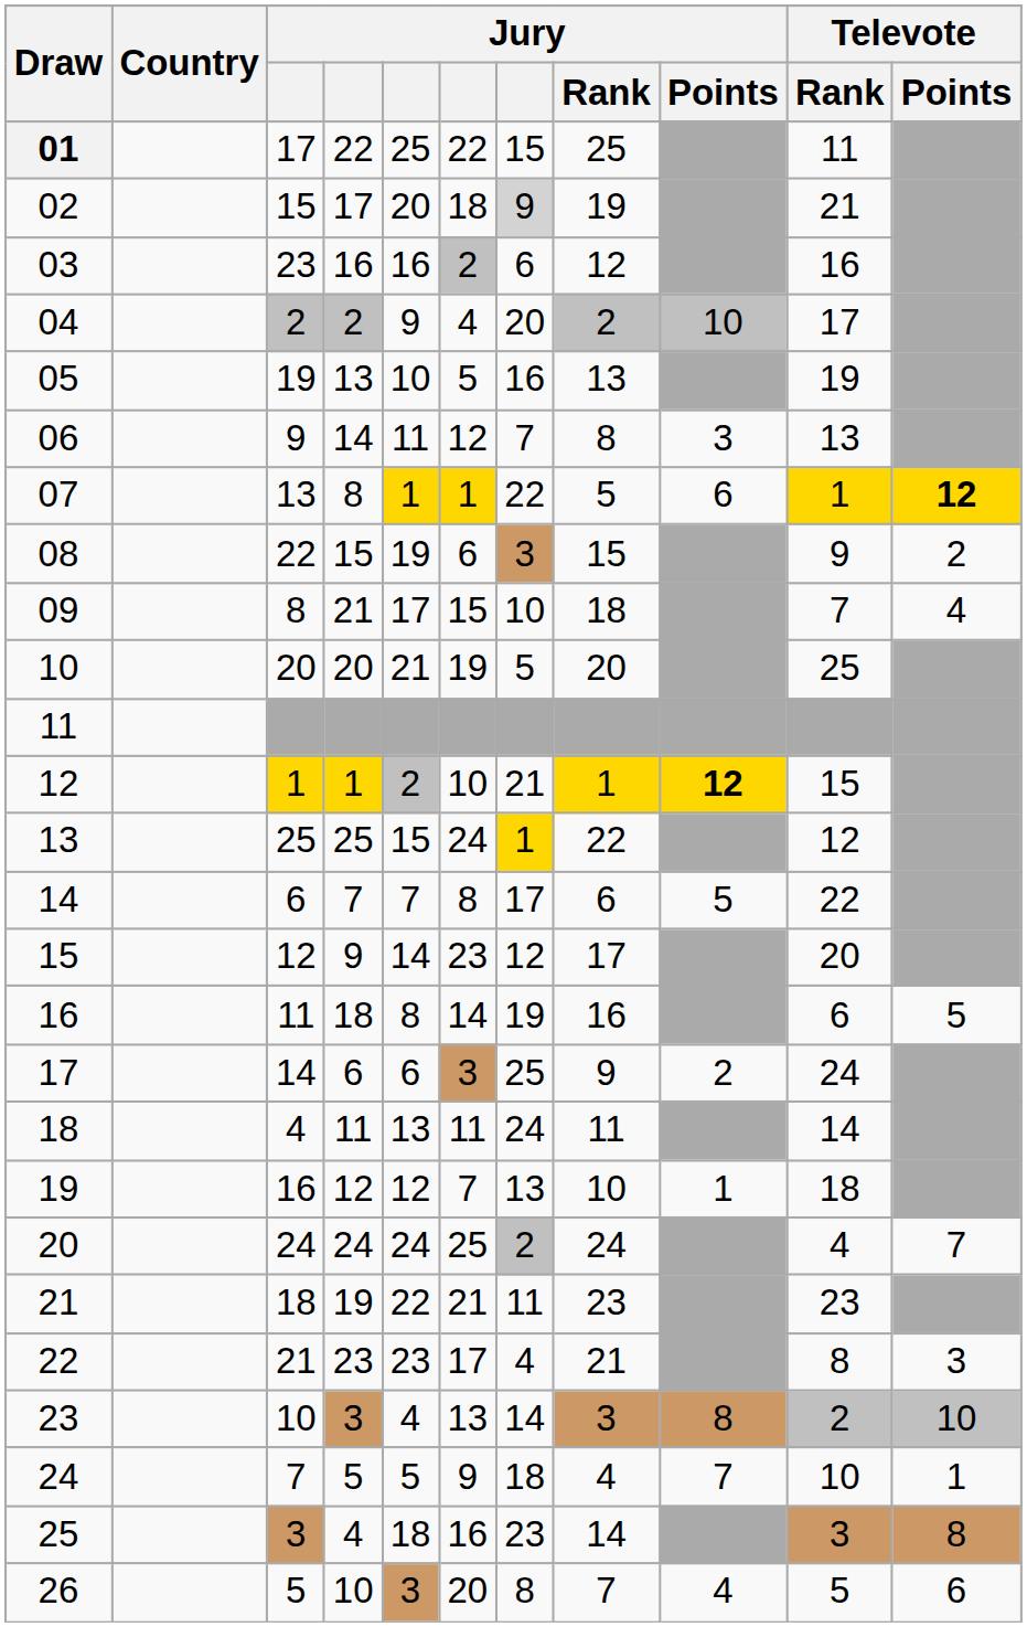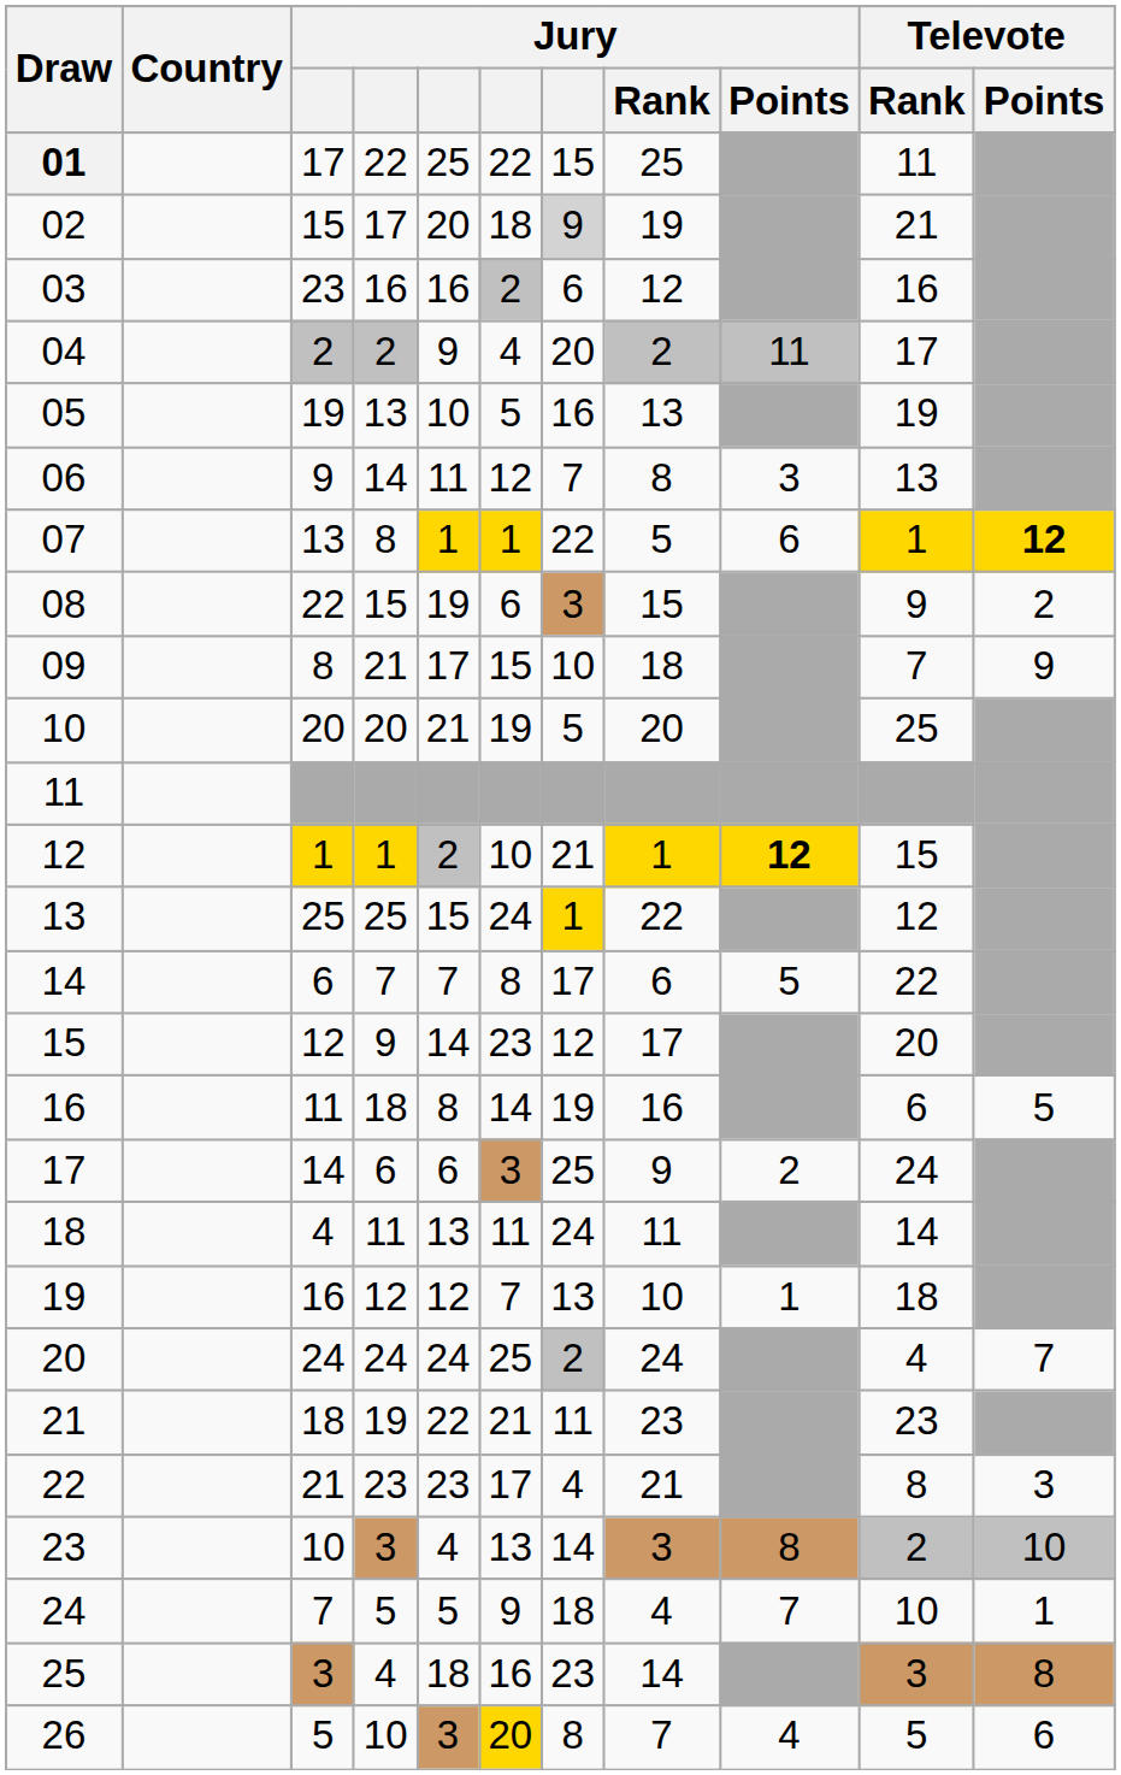 <table class="sortable wikitable collapsible plainrowheaders" style="text-align:center;">
 <tr>
 </tr>
 <tr>
 <th scope="col" rowspan="2">Draw</th>
 <th scope="col" rowspan="2">Country</th>
 <th scope="col" colspan="7">Jury</th>
 <th scope="col" colspan="2">Televote</th>
 </tr>
 <tr>
 <th scope="col"><small></small></th>
 <th scope="col"><small></small></th>
 <th scope="col"><small></small></th>
 <th scope="col"><small></small></th>
 <th scope="col"><small></small></th>
 <th scope="col">Rank</th>
 <th scope="col">Points</th>
 <th scope="col">Rank</th>
 <th scope="col">Points</th>
 </tr>
 <tr>
 <th scope="row" style="text-align:center;">01</th>
 <td style="text-align:left;"></td>
 <td>17</td>
 <td>22</td>
 <td>25</td>
 <td>22</td>
 <td>15</td>
 <td>25</td>
 <td style="background:#AAAAAA;"></td>
 <td>11</td>
 <td style="background:#AAAAAA;"></td>
 </tr>
 <tr>
 <td>02</td>
 <td align="left"></td>
 <td>15</td>
 <td>17</td>
 <td>20</td>
 <td>18</td>
 <td style="background: lightgrey;">9</td>
 <td>19</td>
 <td style="background:#AAAAAA;"></td>
 <td>21</td>
 <td style="background:#AAAAAA;"></td>
 </tr>
 <tr>
 <td>03</td>
 <td align="left"></td>
 <td>23</td>
 <td>16</td>
 <td>16</td>
 <td style="background:silver;">2</td>
 <td>6</td>
 <td>12</td>
 <td style="background:#AAAAAA;"></td>
 <td>16</td>
 <td style="background:#AAAAAA;"></td>
 </tr>
 <tr>
 <td>04</td>
 <td align="left"></td>
 <td style="background:silver;">2</td>
 <td style="background:silver;">2</td>
 <td>9</td>
 <td>4</td>
 <td>20</td>
 <td style="background:silver;">2</td>
-<td style="background:silver;">10</td>
+<td style="background:silver;">11</td>
 <td>17</td>
 <td style="background:#AAAAAA;"></td>
 </tr>
 <tr>
 <td>05</td>
 <td align="left"></td>
 <td>19</td>
 <td>13</td>
 <td>10</td>
 <td>5</td>
 <td>16</td>
 <td>13</td>
 <td style="background:#AAAAAA;"></td>
 <td>19</td>
 <td style="background:#AAAAAA;"></td>
 </tr>
 <tr>
 <td>06</td>
 <td align="left"></td>
 <td>9</td>
 <td>14</td>
 <td>11</td>
 <td>12</td>
 <td>7</td>
 <td>8</td>
 <td>3</td>
 <td>13</td>
 <td style="background:#AAAAAA;"></td>
 </tr>
 <tr>
 <td>07</td>
 <td align="left"></td>
 <td>13</td>
 <td>8</td>
 <td style="background:gold;">1</td>
 <td style="background:gold;">1</td>
 <td>22</td>
 <td>5</td>
 <td>6</td>
 <td style="background:gold;">1</td>
 <td style="background:gold;"><strong>12</strong></td>
 </tr>
 <tr>
 <td>08</td>
 <td align="left"></td>
 <td>22</td>
 <td>15</td>
 <td>19</td>
 <td>6</td>
 <td style="background:#CC9966;">3</td>
 <td>15</td>
 <td style="background:#AAAAAA;"></td>
 <td>9</td>
 <td>2</td>
 </tr>
 <tr>
 <td>09</td>
 <td align="left"></td>
 <td>8</td>
 <td>21</td>
 <td>17</td>
 <td>15</td>
 <td>10</td>
 <td>18</td>
 <td style="background:#AAAAAA;"></td>
 <td>7</td>
-<td>4</td>
+<td>9</td>
 </tr>
 <tr>
 <td>10</td>
 <td align="left"></td>
 <td>20</td>
 <td>20</td>
 <td>21</td>
 <td>19</td>
 <td>5</td>
 <td>20</td>
 <td style="background:#AAAAAA;"></td>
 <td>25</td>
 <td style="background:#AAAAAA;"></td>
 </tr>
 <tr class="sortbottom">
 <td>11</td>
 <td align="left"></td>
 <td style="background:#AAAAAA;"></td>
 <td style="background:#AAAAAA;"></td>
 <td style="background:#AAAAAA;"></td>
 <td style="background:#AAAAAA;"></td>
 <td style="background:#AAAAAA;"></td>
 <td style="background:#AAAAAA;"></td>
 <td style="background:#AAAAAA;"></td>
 <td style="background:#AAAAAA;"></td>
 <td style="background:#AAAAAA;"></td>
 </tr>
 <tr>
 <td>12</td>
 <td align="left"></td>
 <td style="background:gold;">1</td>
 <td style="background:gold;">1</td>
 <td style="background:silver;">2</td>
 <td>10</td>
 <td>21</td>
 <td style="background:gold;">1</td>
 <td style="background:gold;"><strong>12</strong></td>
 <td>15</td>
 <td style="background:#AAAAAA;"></td>
 </tr>
 <tr>
 <td>13</td>
 <td align="left"></td>
 <td>25</td>
 <td>25</td>
 <td>15</td>
 <td>24</td>
 <td style="background:gold;">1</td>
 <td>22</td>
 <td style="background:#AAAAAA;"></td>
 <td>12</td>
 <td style="background:#AAAAAA;"></td>
 </tr>
 <tr>
 <td>14</td>
 <td align="left"></td>
 <td>6</td>
 <td>7</td>
 <td>7</td>
 <td>8</td>
 <td>17</td>
 <td>6</td>
 <td>5</td>
 <td>22</td>
 <td style="background:#AAAAAA;"></td>
 </tr>
 <tr>
 <td>15</td>
 <td align="left"></td>
 <td>12</td>
 <td>9</td>
 <td>14</td>
 <td>23</td>
 <td>12</td>
 <td>17</td>
 <td style="background:#AAAAAA;"></td>
 <td>20</td>
 <td style="background:#AAAAAA;"></td>
 </tr>
 <tr>
 <td>16</td>
 <td align="left"></td>
 <td>11</td>
 <td>18</td>
 <td>8</td>
 <td>14</td>
 <td>19</td>
 <td>16</td>
 <td style="background:#AAAAAA;"></td>
 <td>6</td>
 <td>5</td>
 </tr>
 <tr>
 <td>17</td>
 <td align="left"></td>
 <td>14</td>
 <td>6</td>
 <td>6</td>
 <td style="background:#CC9966;">3</td>
 <td>25</td>
 <td>9</td>
 <td>2</td>
 <td>24</td>
 <td style="background:#AAAAAA;"></td>
 </tr>
 <tr>
 <td>18</td>
 <td align="left"></td>
 <td>4</td>
 <td>11</td>
 <td>13</td>
 <td>11</td>
 <td>24</td>
 <td>11</td>
 <td style="background:#AAAAAA;"></td>
 <td>14</td>
 <td style="background:#AAAAAA;"></td>
 </tr>
 <tr>
 <td>19</td>
 <td align="left"></td>
 <td>16</td>
 <td>12</td>
 <td>12</td>
 <td>7</td>
 <td>13</td>
 <td>10</td>
 <td>1</td>
 <td>18</td>
 <td style="background:#AAAAAA;"></td>
 </tr>
 <tr>
 <td>20</td>
 <td align="left"></td>
 <td>24</td>
 <td>24</td>
 <td>24</td>
 <td>25</td>
 <td style="background:silver;">2</td>
 <td>24</td>
 <td style="background:#AAAAAA;"></td>
 <td>4</td>
 <td>7</td>
 </tr>
 <tr>
 <td>21</td>
 <td align="left"></td>
 <td>18</td>
 <td>19</td>
 <td>22</td>
 <td>21</td>
 <td>11</td>
 <td>23</td>
 <td style="background:#AAAAAA;"></td>
 <td>23</td>
 <td style="background:#AAAAAA;"></td>
 </tr>
 <tr>
 <td>22</td>
 <td align="left"></td>
 <td>21</td>
 <td>23</td>
 <td>23</td>
 <td>17</td>
 <td>4</td>
 <td>21</td>
 <td style="background:#AAAAAA;"></td>
 <td>8</td>
 <td>3</td>
 </tr>
 <tr>
 <td>23</td>
 <td align="left"></td>
 <td>10</td>
 <td style="background:#CC9966;">3</td>
 <td>4</td>
 <td>13</td>
 <td>14</td>
 <td style="background:#CC9966;">3</td>
 <td style="background:#CC9966;">8</td>
 <td style="background:silver;">2</td>
 <td style="background:silver;">10</td>
 </tr>
 <tr>
 <td>24</td>
 <td align="left"></td>
 <td>7</td>
 <td>5</td>
 <td>5</td>
 <td>9</td>
 <td>18</td>
 <td>4</td>
 <td>7</td>
 <td>10</td>
 <td>1</td>
 </tr>
 <tr>
 <td>25</td>
 <td align="left"></td>
 <td style="background:#CC9966;">3</td>
 <td>4</td>
 <td>18</td>
 <td>16</td>
 <td>23</td>
 <td>14</td>
 <td style="background:#AAAAAA;"></td>
 <td style="background:#CC9966;">3</td>
 <td style="background:#CC9966;">8</td>
 </tr>
 <tr>
 <td>26</td>
 <td align="left"></td>
 <td>5</td>
 <td>10</td>
 <td style="background:#CC9966;">3</td>
-<td>20</td>
+<td style="background: gold;">20</td>
 <td>8</td>
 <td>7</td>
 <td>4</td>
 <td>5</td>
 <td>6</td>
 </tr>
 </table>
